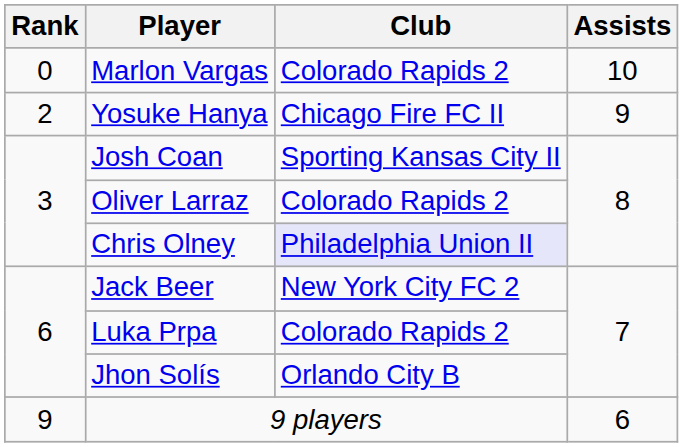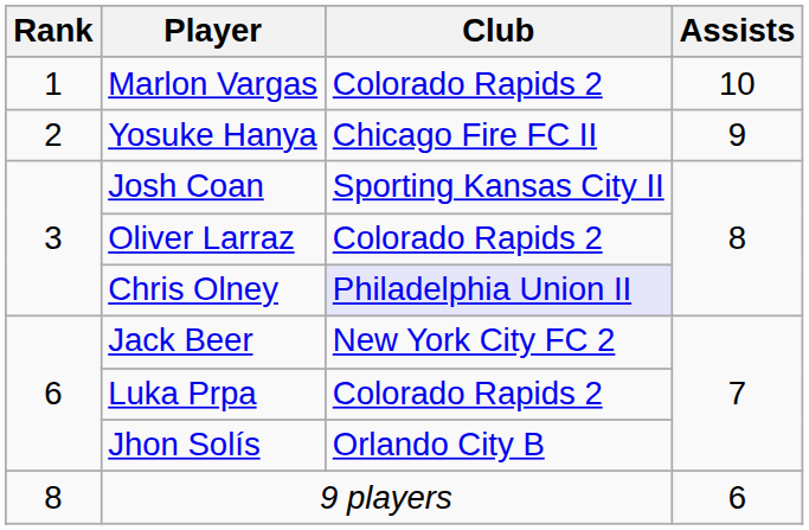 <table class="wikitable" style="text-align:center">
 <tr>
 <th>Rank</th>
 <th>Player</th>
 <th>Club</th>
 <th>Assists</th>
 </tr>
 <tr>
-<td>0</td>
+<td>1</td>
 <td align="left"> <a href='#'>Marlon Vargas</a></td>
 <td align="left"><a href='#'>Colorado Rapids 2</a></td>
 <td>10</td>
 </tr>
 <tr>
 <td>2</td>
 <td align="left"> <a href='#'>Yosuke Hanya</a></td>
 <td align="left"><a href='#'>Chicago Fire FC II</a></td>
 <td>9</td>
 </tr>
 <tr>
 <td rowspan="3">3</td>
 <td align="left"> <a href='#'>Josh Coan</a></td>
 <td align="left"><a href='#'>Sporting Kansas City II</a></td>
 <td rowspan="3">8</td>
 </tr>
 <tr>
 <td align="left"> <a href='#'>Oliver Larraz</a></td>
 <td align="left"><a href='#'>Colorado Rapids 2</a></td>
 </tr>
 <tr>
 <td align="left"> <a href='#'>Chris Olney</a></td>
 <td align="left" style="background: lavender;"><a href='#'>Philadelphia Union II</a></td>
 </tr>
 <tr>
 <td rowspan="3">6</td>
 <td align="left"> <a href='#'>Jack Beer</a></td>
 <td align="left"><a href='#'>New York City FC 2</a></td>
 <td rowspan="3">7</td>
 </tr>
 <tr>
 <td align="left"> <a href='#'>Luka Prpa</a></td>
 <td align="left"><a href='#'>Colorado Rapids 2</a></td>
 </tr>
 <tr>
 <td align="left"> <a href='#'>Jhon Solís</a></td>
 <td align="left"><a href='#'>Orlando City B</a></td>
 </tr>
 <tr>
-<td align="center">9</td>
+<td align="center">8</td>
 <td colspan="2" align="center"><em>9 players</em></td>
 <td align="center">6</td>
 </tr>
 </table>
